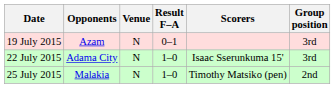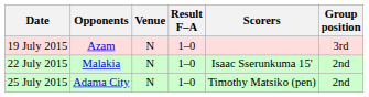 <table class="wikitable" style="text-align:center">
 <tr>
 <th>Date</th>
 <th>Opponents</th>
 <th>Venue</th>
 <th>Result<br>F–A</th>
 <th>Scorers</th>
 <th>Group<br>position</th>
 </tr>
 <tr bgcolor="#ffdddd">
 <td>19 July 2015</td>
 <td><a href='#'>Azam</a> </td>
 <td>N</td>
-<td>0–1</td>
+<td>1–0</td>
 <td></td>
 <td>3rd</td>
 </tr>
 <tr bgcolor="#ccffcc">
 <td>22 July 2015</td>
-<td><a href='#'>Adama City</a> </td>
+<td><a href='#'>Malakia</a> </td>
 <td>N</td>
 <td>1–0</td>
 <td>Isaac Sserunkuma 15'</td>
-<td>3rd</td>
+<td>2nd</td>
 </tr>
 <tr bgcolor="#ccffcc">
 <td>25 July 2015</td>
-<td><a href='#'>Malakia</a> </td>
+<td><a href='#'>Adama City</a> </td>
 <td>N</td>
 <td>1–0</td>
 <td>Timothy Matsiko (pen)</td>
 <td>2nd</td>
 </tr>
 </table>
